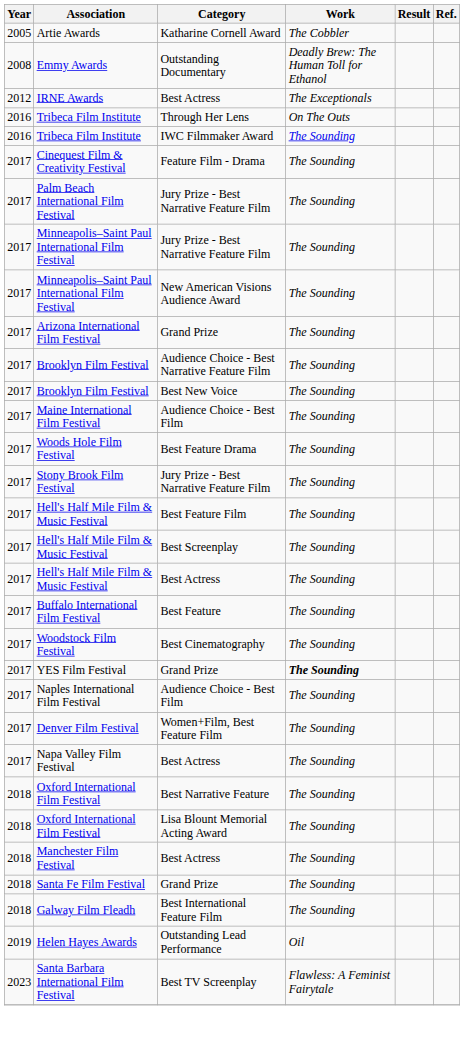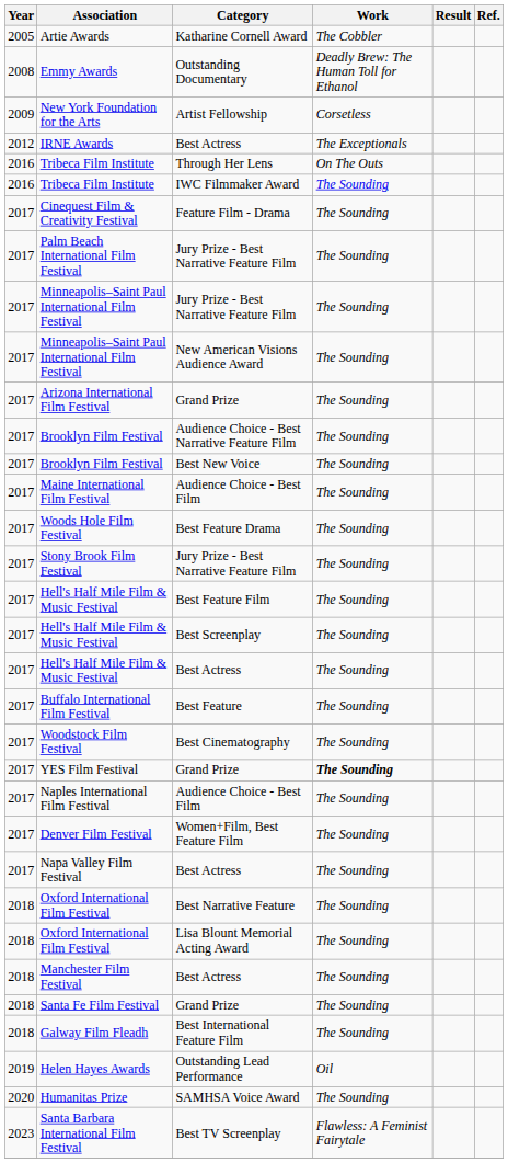 <table class="wikitable sortable">
 <tr>
 <th>Year</th>
 <th>Association</th>
 <th>Category</th>
 <th>Work</th>
 <th>Result</th>
 <th class=unsortable>Ref.</th>
 </tr>
 <tr>
 <td>2005</td>
 <td>Artie Awards</td>
 <td>Katharine Cornell Award</td>
 <td><em>The Cobbler</em></td>
 <td></td>
 <td></td>
 </tr>
 <tr>
 <td>2008</td>
 <td><a href='#'>Emmy Awards</a></td>
 <td>Outstanding Documentary</td>
 <td><em>Deadly Brew: The Human Toll for Ethanol</em></td>
+<td></td>
+<td></td>
+</tr>
+<tr>
+<td>2009</td>
+<td><a href='#'>New York Foundation for the Arts</a></td>
+<td>Artist Fellowship</td>
+<td><em>Corsetless</em></td>
 <td></td>
 <td></td>
 </tr>
 <tr>
 <td>2012</td>
 <td><a href='#'>IRNE Awards</a></td>
 <td>Best Actress</td>
 <td><em>The Exceptionals</em></td>
 <td></td>
 <td></td>
 </tr>
 <tr>
 <td>2016</td>
 <td><a href='#'>Tribeca Film Institute</a></td>
 <td>Through Her Lens</td>
 <td><em>On The Outs</em></td>
 <td></td>
 <td></td>
 </tr>
 <tr>
 <td>2016</td>
 <td><a href='#'>Tribeca Film Institute</a></td>
 <td>IWC Filmmaker Award</td>
 <td><em><a href='#'>The Sounding</a></em></td>
 <td></td>
 <td></td>
 </tr>
 <tr>
 <td>2017</td>
 <td><a href='#'>Cinequest Film & Creativity Festival</a></td>
 <td>Feature Film - Drama</td>
 <td><em>The Sounding</em></td>
 <td></td>
 <td></td>
 </tr>
 <tr>
 <td>2017</td>
 <td><a href='#'>Palm Beach International Film Festival</a></td>
 <td>Jury Prize - Best Narrative Feature Film</td>
 <td><em>The Sounding</em></td>
 <td></td>
 <td></td>
 </tr>
 <tr>
 <td>2017</td>
 <td><a href='#'>Minneapolis–Saint Paul International Film Festival</a></td>
 <td>Jury Prize - Best Narrative Feature Film</td>
 <td><em>The Sounding</em></td>
 <td></td>
 <td></td>
 </tr>
 <tr>
 <td>2017</td>
 <td><a href='#'>Minneapolis–Saint Paul International Film Festival</a></td>
 <td>New American Visions Audience Award</td>
 <td><em>The Sounding</em></td>
 <td></td>
 <td></td>
 </tr>
 <tr>
 <td>2017</td>
 <td><a href='#'>Arizona International Film Festival</a></td>
 <td>Grand Prize</td>
 <td><em>The Sounding</em></td>
 <td></td>
 <td></td>
 </tr>
 <tr>
 <td>2017</td>
 <td><a href='#'>Brooklyn Film Festival</a></td>
 <td>Audience Choice - Best Narrative Feature Film</td>
 <td><em>The Sounding</em></td>
 <td></td>
 <td></td>
 </tr>
 <tr>
 <td>2017</td>
 <td><a href='#'>Brooklyn Film Festival</a></td>
 <td>Best New Voice</td>
 <td><em>The Sounding</em></td>
 <td></td>
 <td></td>
 </tr>
 <tr>
 <td>2017</td>
 <td><a href='#'>Maine International Film Festival</a></td>
 <td>Audience Choice - Best Film</td>
 <td><em>The Sounding</em></td>
 <td></td>
 <td></td>
 </tr>
 <tr>
 <td>2017</td>
 <td><a href='#'>Woods Hole Film Festival</a></td>
 <td>Best Feature Drama</td>
 <td><em>The Sounding</em></td>
 <td></td>
 <td></td>
 </tr>
 <tr>
 <td>2017</td>
 <td><a href='#'>Stony Brook Film Festival</a></td>
 <td>Jury Prize - Best Narrative Feature Film</td>
 <td><em>The Sounding</em></td>
 <td></td>
 <td></td>
 </tr>
 <tr>
 <td>2017</td>
 <td><a href='#'>Hell's Half Mile Film & Music Festival</a></td>
 <td>Best Feature Film</td>
 <td><em>The Sounding</em></td>
 <td></td>
 <td></td>
 </tr>
 <tr>
 <td>2017</td>
 <td><a href='#'>Hell's Half Mile Film & Music Festival</a></td>
 <td>Best Screenplay</td>
 <td><em>The Sounding</em></td>
 <td></td>
 <td></td>
 </tr>
 <tr>
 <td>2017</td>
 <td><a href='#'>Hell's Half Mile Film & Music Festival</a></td>
 <td>Best Actress</td>
 <td><em>The Sounding</em></td>
 <td></td>
 <td></td>
 </tr>
 <tr>
 <td>2017</td>
 <td><a href='#'>Buffalo International Film Festival</a></td>
 <td>Best Feature</td>
 <td><em>The Sounding</em></td>
 <td></td>
 <td></td>
 </tr>
 <tr>
 <td>2017</td>
 <td><a href='#'>Woodstock Film Festival</a></td>
 <td>Best Cinematography</td>
 <td><em>The Sounding</em></td>
 <td></td>
 <td></td>
 </tr>
 <tr>
 <td>2017</td>
 <td>YES Film Festival</td>
 <td>Grand Prize</td>
 <td><strong><em>The Sounding</em></strong></td>
 <td></td>
 <td></td>
 </tr>
 <tr>
 <td>2017</td>
 <td>Naples International Film Festival</td>
 <td>Audience Choice - Best Film</td>
 <td><em>The Sounding</em></td>
 <td></td>
 <td></td>
 </tr>
 <tr>
 <td>2017</td>
 <td><a href='#'>Denver Film Festival</a></td>
 <td>Women+Film, Best Feature Film</td>
 <td><em>The Sounding</em></td>
 <td></td>
 <td></td>
 </tr>
 <tr>
 <td>2017</td>
 <td>Napa Valley Film Festival</td>
 <td>Best Actress</td>
 <td><em>The Sounding</em></td>
 <td></td>
 <td></td>
 </tr>
 <tr>
 <td>2018</td>
 <td><a href='#'>Oxford International Film Festival</a></td>
 <td>Best Narrative Feature</td>
 <td><em>The Sounding</em></td>
 <td></td>
 <td></td>
 </tr>
 <tr>
 <td>2018</td>
 <td><a href='#'>Oxford International Film Festival</a></td>
 <td>Lisa Blount Memorial Acting Award</td>
 <td><em>The Sounding</em></td>
 <td></td>
 <td></td>
 </tr>
 <tr>
 <td>2018</td>
 <td><a href='#'>Manchester Film Festival</a></td>
 <td>Best Actress</td>
 <td><em>The Sounding</em></td>
 <td></td>
 <td></td>
 </tr>
 <tr>
 <td>2018</td>
 <td><a href='#'>Santa Fe Film Festival</a></td>
 <td>Grand Prize</td>
 <td><em>The Sounding</em></td>
 <td></td>
 <td></td>
 </tr>
 <tr>
 <td>2018</td>
 <td><a href='#'>Galway Film Fleadh</a></td>
 <td>Best International Feature Film</td>
 <td><em>The Sounding</em></td>
 <td></td>
 <td></td>
 </tr>
 <tr>
 <td>2019</td>
 <td><a href='#'>Helen Hayes Awards</a></td>
 <td>Outstanding Lead Performance</td>
 <td><em>Oil</em></td>
 <td></td>
 <td></td>
 </tr>
 <tr>
+<td>2020</td>
+<td><a href='#'>Humanitas Prize</a></td>
+<td>SAMHSA Voice Award</td>
+<td><em>The Sounding</em></td>
+<td></td>
+<td></td>
+</tr>
+<tr>
 <td>2023</td>
 <td><a href='#'>Santa Barbara International Film Festival</a></td>
 <td>Best TV Screenplay</td>
 <td><em>Flawless: A Feminist Fairytale</em></td>
 <td></td>
 <td></td>
 </tr>
 <tr>
 </tr>
 </table>
